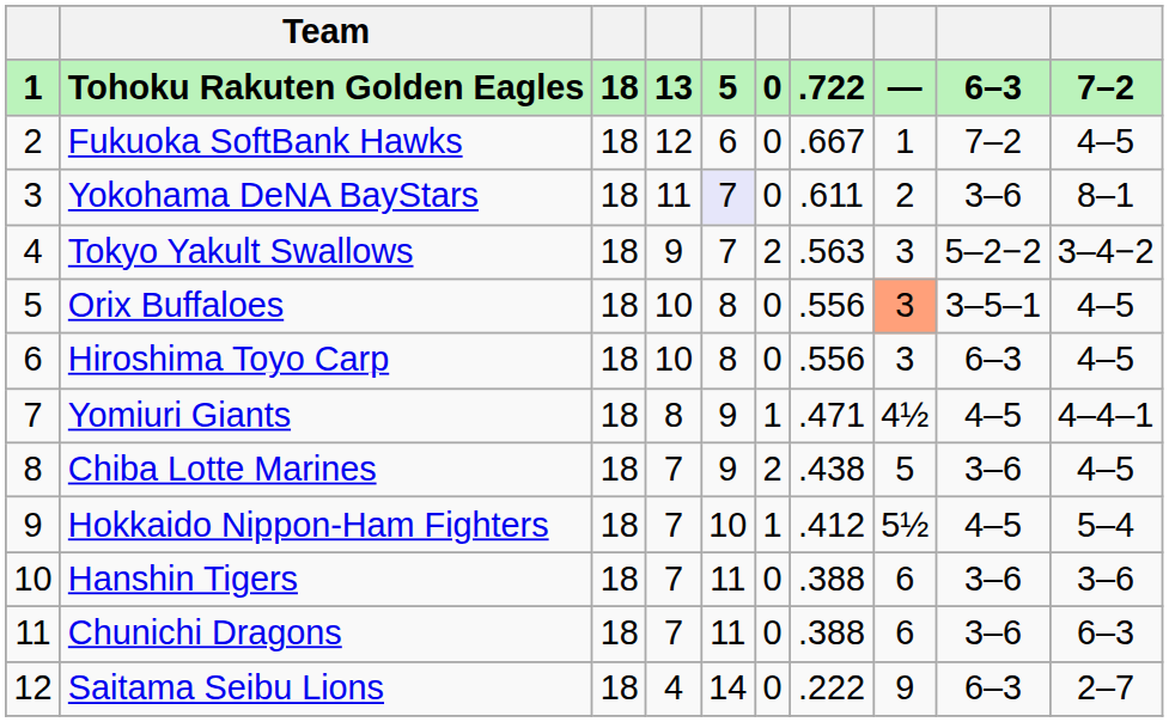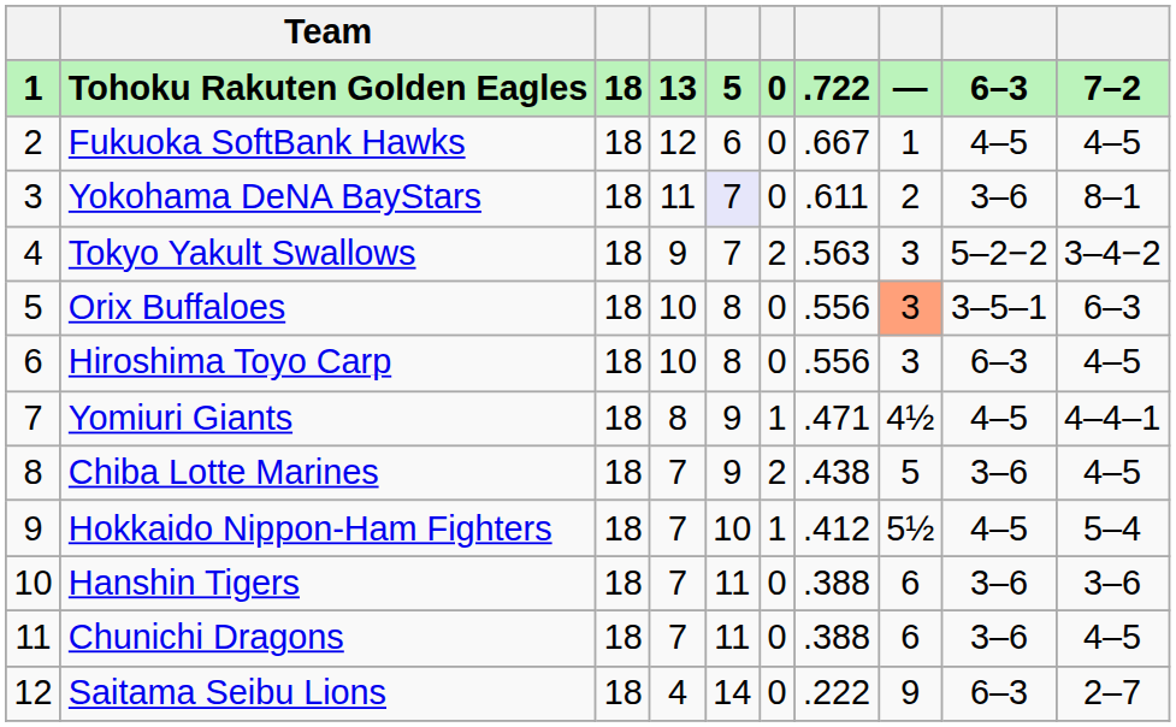 <table class="wikitable plainrowheaders" style="text-align:center;">
 <tr>
 <th scope="col"></th>
 <th scope="col">Team</th>
 <th scope="col"></th>
 <th scope="col"></th>
 <th scope="col"></th>
 <th scope="col"><a href='#'></a></th>
 <th scope="col"><a href='#'></a></th>
 <th scope="col"></th>
 <th scope="col"></th>
 <th scope="col"></th>
 </tr>
 <tr style="background: #BBF3BB">
 <td><strong>1</strong></td>
 <td style="text-align:left;"><strong>Tohoku Rakuten Golden Eagles</strong></td>
 <td><strong>18</strong></td>
 <td><strong>13</strong></td>
 <td><strong>5</strong></td>
 <td><strong>0</strong></td>
 <td><strong>.722</strong></td>
 <td><strong>—</strong></td>
 <td><strong>6–3</strong></td>
 <td><strong>7–2</strong></td>
 </tr>
 <tr>
 <td>2</td>
 <td style="text-align:left;"><a href='#'>Fukuoka SoftBank Hawks</a></td>
 <td>18</td>
 <td>12</td>
 <td>6</td>
 <td>0</td>
 <td>.667</td>
 <td>1</td>
-<td>7–2</td>
+<td>4–5</td>
 <td>4–5</td>
 </tr>
 <tr>
 <td>3</td>
 <td style="text-align:left;"><a href='#'>Yokohama DeNA BayStars</a></td>
 <td>18</td>
 <td>11</td>
 <td style="background: lavender;">7</td>
 <td>0</td>
 <td>.611</td>
 <td>2</td>
 <td>3–6</td>
 <td>8–1</td>
 </tr>
 <tr>
 <td>4</td>
 <td style="text-align:left;"><a href='#'>Tokyo Yakult Swallows</a></td>
 <td>18</td>
 <td>9</td>
 <td>7</td>
 <td>2</td>
 <td>.563</td>
 <td>3</td>
 <td>5–2−2</td>
 <td>3–4−2</td>
 </tr>
 <tr>
 <td>5</td>
 <td style="text-align:left;"><a href='#'>Orix Buffaloes</a></td>
 <td>18</td>
 <td>10</td>
 <td>8</td>
 <td>0</td>
 <td>.556</td>
 <td style="background: lightsalmon;">3</td>
 <td>3–5–1</td>
-<td>4–5</td>
+<td>6–3</td>
 </tr>
 <tr>
 <td>6</td>
 <td style="text-align:left;"><a href='#'>Hiroshima Toyo Carp</a></td>
 <td>18</td>
 <td>10</td>
 <td>8</td>
 <td>0</td>
 <td>.556</td>
 <td>3</td>
 <td>6–3</td>
 <td>4–5</td>
 </tr>
 <tr>
 <td>7</td>
 <td style="text-align:left;"><a href='#'>Yomiuri Giants</a></td>
 <td>18</td>
 <td>8</td>
 <td>9</td>
 <td>1</td>
 <td>.471</td>
 <td>4½</td>
 <td>4–5</td>
 <td>4–4–1</td>
 </tr>
 <tr>
 <td>8</td>
 <td style="text-align:left;"><a href='#'>Chiba Lotte Marines</a></td>
 <td>18</td>
 <td>7</td>
 <td>9</td>
 <td>2</td>
 <td>.438</td>
 <td>5</td>
 <td>3–6</td>
 <td>4–5</td>
 </tr>
 <tr>
 <td>9</td>
 <td style="text-align:left;"><a href='#'>Hokkaido Nippon-Ham Fighters</a></td>
 <td>18</td>
 <td>7</td>
 <td>10</td>
 <td>1</td>
 <td>.412</td>
 <td>5½</td>
 <td>4–5</td>
 <td>5–4</td>
 </tr>
 <tr>
 <td>10</td>
 <td style="text-align:left;"><a href='#'>Hanshin Tigers</a></td>
 <td>18</td>
 <td>7</td>
 <td>11</td>
 <td>0</td>
 <td>.388</td>
 <td>6</td>
 <td>3–6</td>
 <td>3–6</td>
 </tr>
 <tr>
 <td>11</td>
 <td style="text-align:left;"><a href='#'>Chunichi Dragons</a></td>
 <td>18</td>
 <td>7</td>
 <td>11</td>
 <td>0</td>
 <td>.388</td>
 <td>6</td>
 <td>3–6</td>
-<td>6–3</td>
+<td>4–5</td>
 </tr>
 <tr>
 <td>12</td>
 <td style="text-align:left;"><a href='#'>Saitama Seibu Lions</a></td>
 <td>18</td>
 <td>4</td>
 <td>14</td>
 <td>0</td>
 <td>.222</td>
 <td>9</td>
 <td>6–3</td>
 <td>2–7</td>
 </tr>
 </table>
